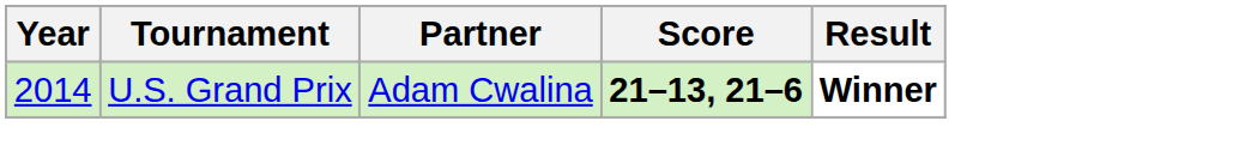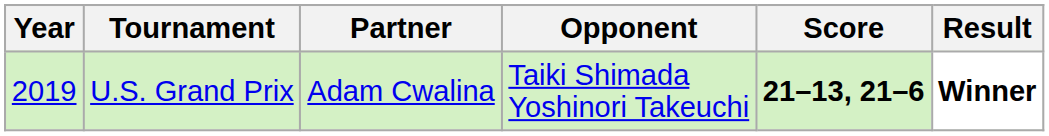 <table class="sortable wikitable" style="font-size: 90%;">
 <tr>
 <th>Year</th>
 <th>Tournament</th>
 <th>Partner</th>
+<th>Opponent</th>
 <th>Score</th>
 <th>Result</th>
 </tr>
 <tr style="background:#D4F1C5">
-<td align="center"><a href='#'>2014</a></td>
+<td align="center"><a href='#'>2019</a></td>
 <td align="left"><a href='#'>U.S. Grand Prix</a></td>
 <td align="left"> <a href='#'>Adam Cwalina</a></td>
+<td align="left"> <a href='#'>Taiki Shimada</a><br> <a href='#'>Yoshinori Takeuchi</a></td>
 <td align="left"><strong>21–13, 21–6</strong></td>
 <td style="text-align:left; background:white"> <strong>Winner</strong></td>
 </tr>
 </table>
